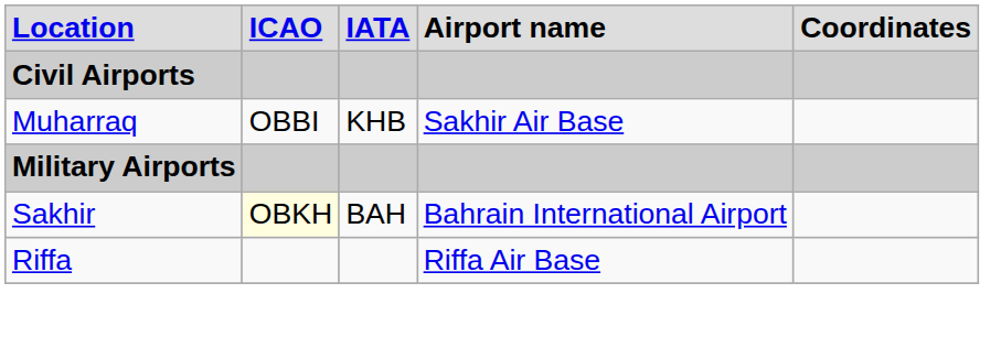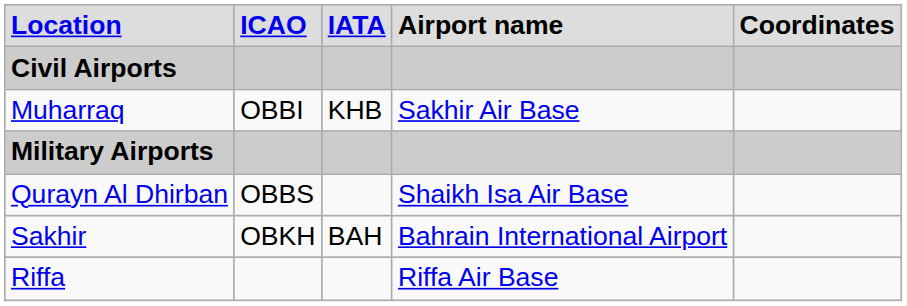 <table class="wikitable sortable">
 <tr valign=top style="font-weight:bold; background-color: #DDDDDD">
 <td><a href='#'>Location</a></td>
 <td><a href='#'>ICAO</a></td>
 <td><a href='#'>IATA</a></td>
 <td>Airport name</td>
 <td>Coordinates</td>
 </tr>
 <tr valign=top style="font-weight:bold; background-color: #CCCCCC">
 <td>Civil Airports</td>
 <td></td>
 <td></td>
 <td></td>
 <td></td>
 </tr>
 <tr valign=top>
 <td><a href='#'>Muharraq</a></td>
 <td>OBBI</td>
 <td>KHB</td>
 <td><a href='#'>Sakhir Air Base</a></td>
 <td><small></small></td>
 </tr>
 <tr valign=top style="font-weight:bold; background-color: #CCCCCC">
 <td>Military Airports</td>
 <td></td>
 <td></td>
 <td></td>
 <td></td>
 </tr>
 <tr valign=top>
+<td><a href='#'>Qurayn Al Dhirban</a></td>
+<td>OBBS</td>
+<td></td>
+<td><a href='#'>Shaikh Isa Air Base</a></td>
+<td><small></small></td>
+</tr>
+<tr valign=top>
 <td><a href='#'>Sakhir</a></td>
-<td style="background: lightyellow;">OBKH</td>
+<td>OBKH</td>
 <td>BAH</td>
 <td><a href='#'>Bahrain International Airport</a></td>
 <td><small></small></td>
 </tr>
 <tr valign=top>
 <td><a href='#'>Riffa</a></td>
 <td></td>
 <td></td>
 <td><a href='#'>Riffa Air Base</a></td>
 <td><small></small></td>
 </tr>
 </table>
